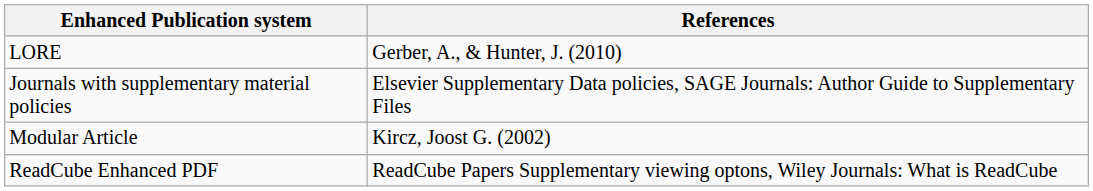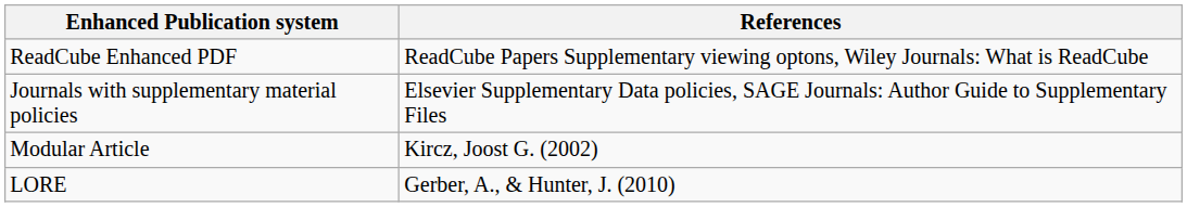 <table class="wikitable">
 <tr>
 <th>Enhanced Publication system</th>
 <th>References</th>
 </tr>
 <tr>
-<td>LORE</td>
-<td>Gerber, A., & Hunter, J. (2010)</td>
+<td>ReadCube Enhanced PDF</td>
+<td>ReadCube Papers Supplementary viewing optons, Wiley Journals: What is ReadCube</td>
 </tr>
 <tr>
 <td>Journals with supplementary material policies</td>
 <td>Elsevier Supplementary Data policies, SAGE Journals: Author Guide to Supplementary Files</td>
 </tr>
 <tr>
 <td>Modular Article</td>
 <td>Kircz, Joost G. (2002)</td>
 </tr>
 <tr>
-<td>ReadCube Enhanced PDF</td>
-<td>ReadCube Papers Supplementary viewing optons, Wiley Journals: What is ReadCube</td>
+<td>LORE</td>
+<td>Gerber, A., & Hunter, J. (2010)</td>
 </tr>
 </table>
